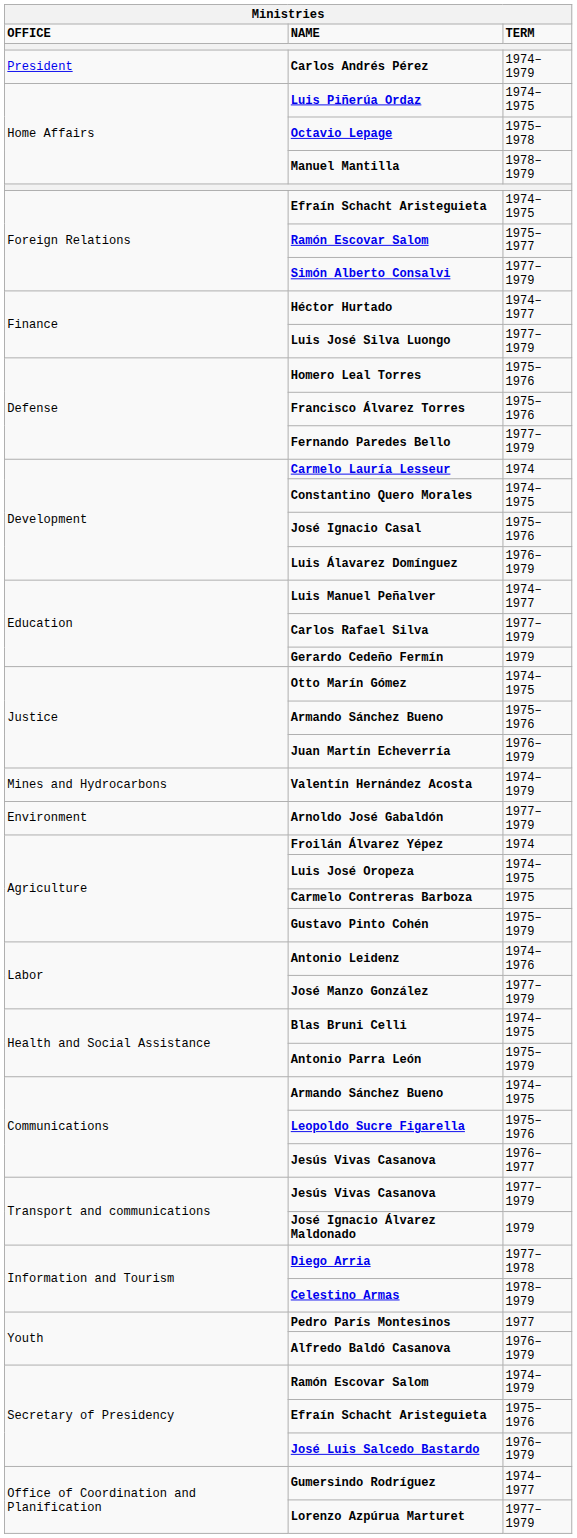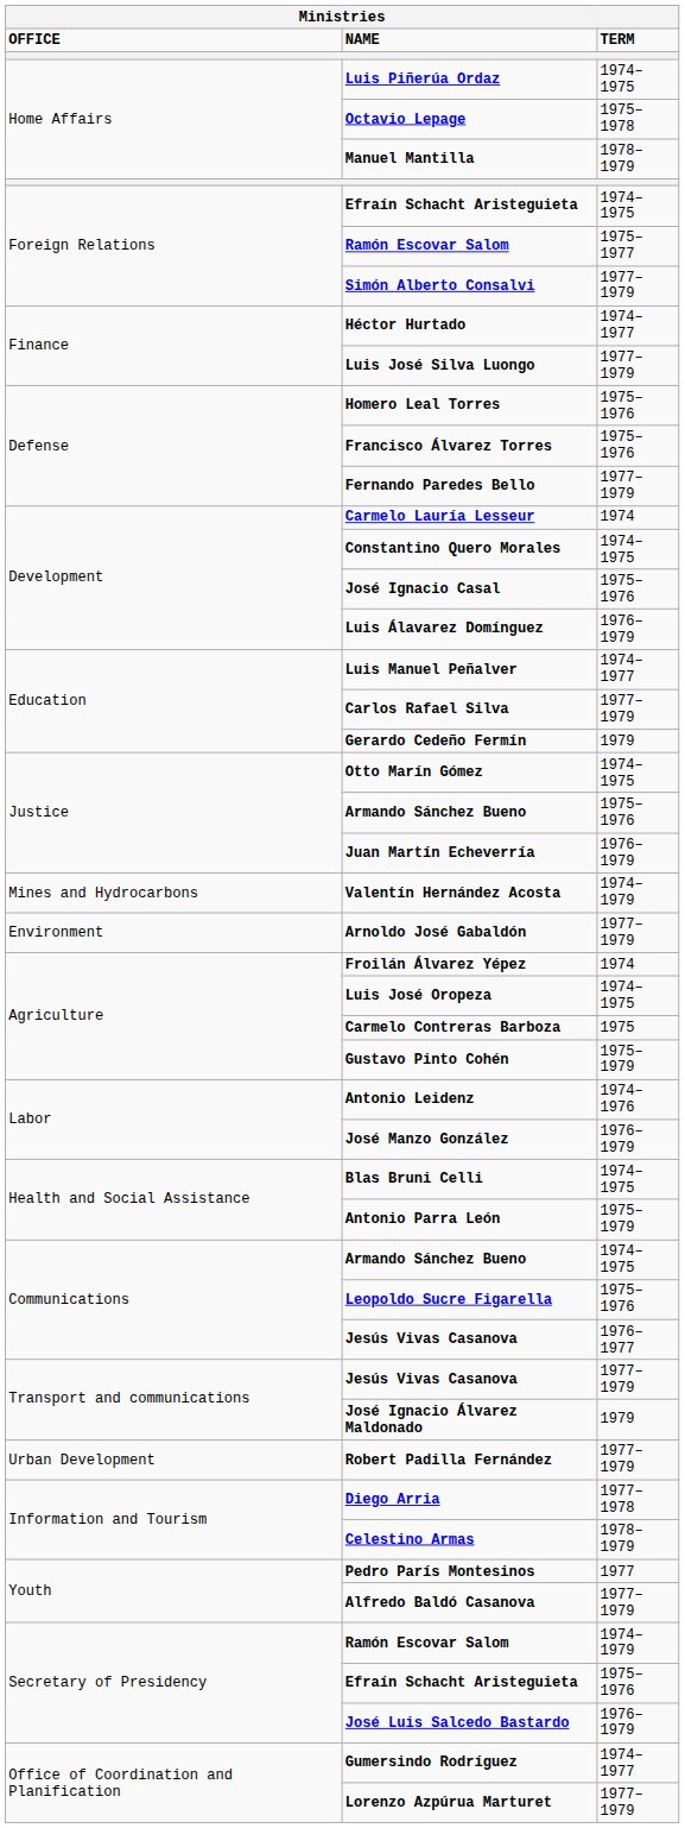 <table class="wikitable">
 <tr>
 <th bgcolor="#dcdcdc" colspan=3>Ministries </th>
 </tr>
 <tr>
 <td align="left"><strong>OFFICE</strong></td>
 <td align="left"><strong>NAME</strong></td>
 <td align="left"><strong>TERM</strong></td>
 </tr>
 <tr>
 <th bgcolor="black" colspan=3></th>
-</tr>
-<tr>
-<td align="left"><a href='#'>President</a></td>
-<td align="left"><strong>Carlos Andrés Pérez</strong></td>
-<td align="left">1974–1979</td>
 </tr>
 <tr>
 <td rowspan="3" align="left">Home Affairs</td>
 <td align="left"><strong><a href='#'>Luis Piñerúa Ordaz</a></strong></td>
 <td align="left">1974–1975</td>
 </tr>
 <tr>
 <td align="left"><strong><a href='#'>Octavio Lepage</a></strong></td>
 <td align="left">1975–1978</td>
 </tr>
 <tr>
 <td align="left"><strong>Manuel Mantilla</strong></td>
 <td align="left">1978–1979</td>
 </tr>
 <tr>
 <th bgcolor="black" colspan=3></th>
 </tr>
 <tr>
 <td rowspan="3" align="left">Foreign Relations</td>
 <td align="left"><strong>Efraín Schacht Aristeguieta</strong></td>
 <td align="left">1974–1975</td>
 </tr>
 <tr>
 <td align="left"><strong><a href='#'>Ramón Escovar Salom</a></strong></td>
 <td align="left">1975–1977</td>
 </tr>
 <tr>
 <td align="left"><strong><a href='#'>Simón Alberto Consalvi</a></strong></td>
 <td align="left">1977–1979</td>
 </tr>
 <tr>
 <td rowspan="2" align="left">Finance</td>
 <td align="left"><strong>Héctor Hurtado</strong></td>
 <td align="left">1974–1977</td>
 </tr>
 <tr>
 <td align="left"><strong>Luis José Silva Luongo</strong></td>
 <td align="left">1977–1979</td>
 </tr>
 <tr>
 <td rowspan="3" align="left">Defense</td>
 <td align="left"><strong>Homero Leal Torres</strong></td>
 <td align="left">1975–1976</td>
 </tr>
 <tr>
 <td align="left"><strong>Francisco Álvarez Torres</strong></td>
 <td align="left">1975–1976</td>
 </tr>
 <tr>
 <td align="left"><strong>Fernando Paredes Bello</strong></td>
 <td align="left">1977–1979</td>
 </tr>
 <tr>
 <td rowspan="4" align="left">Development</td>
 <td align="left"><strong><a href='#'>Carmelo Lauría Lesseur</a></strong></td>
 <td align="left">1974</td>
 </tr>
 <tr>
 <td align="left"><strong>Constantino Quero Morales</strong></td>
 <td align="left">1974–1975</td>
 </tr>
 <tr>
 <td align="left"><strong>José Ignacio Casal</strong></td>
 <td align="left">1975–1976</td>
 </tr>
 <tr>
 <td align="left"><strong>Luis Álavarez Domínguez</strong></td>
 <td align="left">1976–1979</td>
 </tr>
 <tr>
 <td rowspan="3" align="left">Education</td>
 <td align="left"><strong>Luis Manuel Peñalver</strong></td>
 <td align="left">1974–1977</td>
 </tr>
 <tr>
 <td align="left"><strong>Carlos Rafael Silva</strong></td>
 <td align="left">1977–1979</td>
 </tr>
 <tr>
 <td align="left"><strong>Gerardo Cedeño Fermín</strong></td>
 <td align="left">1979</td>
 </tr>
 <tr>
 <td rowspan="3" align="left">Justice</td>
 <td align="left"><strong>Otto Marín Gómez</strong></td>
 <td align="left">1974–1975</td>
 </tr>
 <tr>
 <td align="left"><strong>Armando Sánchez Bueno</strong></td>
 <td align="left">1975–1976</td>
 </tr>
 <tr>
 <td align="left"><strong>Juan Martín Echeverría</strong></td>
 <td align="left">1976–1979</td>
 </tr>
 <tr>
 <td align="left">Mines and Hydrocarbons</td>
 <td align="left"><strong>Valentín Hernández Acosta</strong></td>
 <td align="left">1974–1979</td>
 </tr>
 <tr>
 <td align="left">Environment</td>
 <td align="left"><strong>Arnoldo José Gabaldón</strong></td>
 <td align="left">1977–1979</td>
 </tr>
 <tr>
 <td rowspan="4" align="left">Agriculture</td>
 <td align="left"><strong>Froilán Álvarez Yépez</strong></td>
 <td align="left">1974</td>
 </tr>
 <tr>
 <td align="left"><strong>Luis José Oropeza</strong></td>
 <td align="left">1974–1975</td>
 </tr>
 <tr>
 <td align="left"><strong>Carmelo Contreras Barboza</strong></td>
 <td align="left">1975</td>
 </tr>
 <tr>
 <td align="left"><strong>Gustavo Pinto Cohén</strong></td>
 <td align="left">1975–1979</td>
 </tr>
 <tr>
 <td rowspan="2" align="left">Labor</td>
 <td align="left"><strong>Antonio Leidenz</strong></td>
 <td align="left">1974–1976</td>
 </tr>
 <tr>
 <td align="left"><strong>José Manzo González</strong></td>
-<td align="left">1977–1979</td>
+<td align="left">1976–1979</td>
 </tr>
 <tr>
 <td rowspan="2" align="left">Health and Social Assistance</td>
 <td align="left"><strong>Blas Bruni Celli</strong></td>
 <td align="left">1974–1975</td>
 </tr>
 <tr>
 <td align="left"><strong>Antonio Parra León</strong></td>
 <td align="left">1975–1979</td>
 </tr>
 <tr>
 <td rowspan="3" align="left">Communications</td>
 <td align="left"><strong>Armando Sánchez Bueno</strong></td>
 <td align="left">1974–1975</td>
 </tr>
 <tr>
 <td align="left"><strong><a href='#'>Leopoldo Sucre Figarella</a></strong></td>
 <td align="left">1975–1976</td>
 </tr>
 <tr>
 <td align="left"><strong>Jesús Vivas Casanova</strong></td>
 <td align="left">1976–1977</td>
 </tr>
 <tr>
 <td rowspan="2" align="left">Transport and communications</td>
 <td align="left"><strong>Jesús Vivas Casanova</strong></td>
 <td align="left">1977–1979</td>
 </tr>
 <tr>
 <td align="left"><strong>José Ignacio Álvarez Maldonado</strong></td>
 <td align="left">1979</td>
 </tr>
 <tr>
+<td align="left">Urban Development</td>
+<td align="left"><strong>Robert Padilla Fernández</strong></td>
+<td align="left">1977–1979</td>
+</tr>
+<tr>
 <td rowspan="2" align="left">Information and Tourism</td>
 <td align="left"><strong><a href='#'>Diego Arria</a></strong></td>
 <td align="left">1977–1978</td>
 </tr>
 <tr>
 <td align="left"><strong><a href='#'>Celestino Armas</a></strong></td>
 <td align="left">1978–1979</td>
 </tr>
 <tr>
 <td rowspan="2" align="left">Youth</td>
 <td align="left"><strong>Pedro París Montesinos</strong></td>
 <td align="left">1977</td>
 </tr>
 <tr>
 <td align="left"><strong>Alfredo Baldó Casanova</strong></td>
-<td align="left">1976–1979</td>
+<td align="left">1977–1979</td>
 </tr>
 <tr>
 <td rowspan="3" align="left">Secretary of Presidency</td>
 <td align="left"><strong>Ramón Escovar Salom</strong></td>
 <td align="left">1974–1979</td>
 </tr>
 <tr>
 <td align="left"><strong>Efraín Schacht Aristeguieta</strong></td>
 <td align="left">1975–1976</td>
 </tr>
 <tr>
 <td align="left"><strong><a href='#'>José Luis Salcedo Bastardo</a></strong></td>
 <td align="left">1976–1979</td>
 </tr>
 <tr>
 <td rowspan="2" align="left">Office of Coordination and Planification</td>
 <td align="left"><strong>Gumersindo Rodríguez</strong></td>
 <td align="left">1974–1977</td>
 </tr>
 <tr>
 <td align="left"><strong>Lorenzo Azpúrua Marturet</strong></td>
 <td align="left">1977–1979</td>
 </tr>
 </table>
